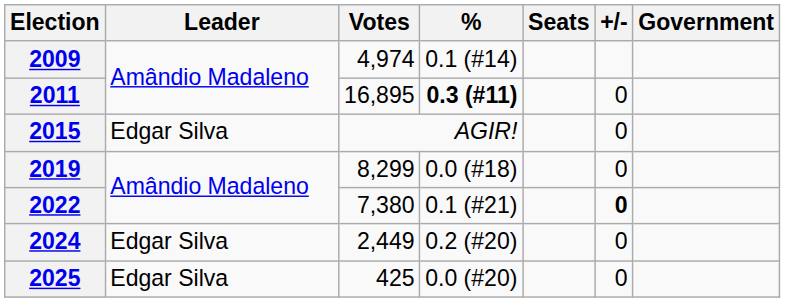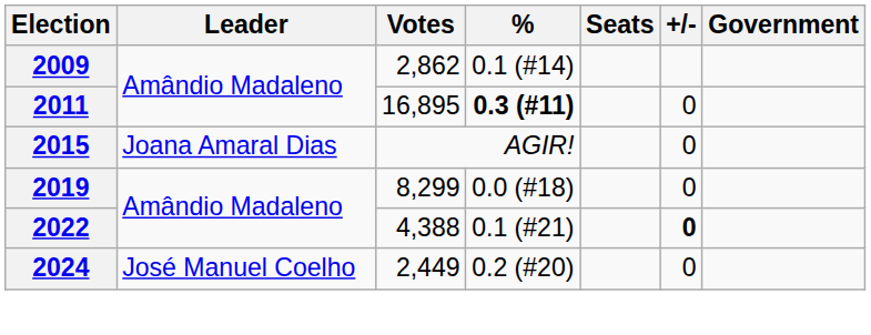 <table class="wikitable" style="text-align:right;">
 <tr>
 <th>Election</th>
 <th width="155px">Leader</th>
 <th>Votes</th>
 <th>%</th>
 <th>Seats</th>
 <th>+/-</th>
 <th>Government</th>
 </tr>
 <tr>
 <th><a href='#'>2009</a></th>
 <td rowspan="2" align=left><a href='#'>Amândio Madaleno</a></td>
-<td>4,974</td>
+<td>2,862</td>
 <td>0.1 (#14)</td>
 <td></td>
 <td></td>
 <td></td>
 </tr>
 <tr>
 <th><a href='#'>2011</a></th>
 <td>16,895</td>
 <td><strong>0.3 (#11)</strong></td>
 <td></td>
 <td>0</td>
 <td></td>
 </tr>
 <tr>
 <th><a href='#'>2015</a></th>
-<td align=left>Edgar Silva</td>
+<td align=left><a href='#'>Joana Amaral Dias</a></td>
 <td colspan="2"><em>AGIR!</em></td>
 <td></td>
 <td>0</td>
 <td></td>
 </tr>
 <tr>
 <th><a href='#'>2019</a></th>
 <td rowspan="2" align=left><a href='#'>Amândio Madaleno</a></td>
 <td>8,299</td>
 <td>0.0 (#18)</td>
 <td></td>
 <td>0</td>
 <td></td>
 </tr>
 <tr>
 <th><a href='#'>2022</a></th>
-<td>7,380</td>
+<td>4,388</td>
 <td>0.1 (#21)</td>
 <td></td>
 <td><strong>0</strong></td>
 <td></td>
 </tr>
 <tr>
 <th><a href='#'>2024</a></th>
-<td align=left>Edgar Silva</td>
+<td align=left><a href='#'>José Manuel Coelho</a></td>
 <td>2,449</td>
 <td>0.2 (#20)</td>
 <td></td>
 <td>0</td>
 <td></td>
 </tr>
-<tr>
-<th><a href='#'>2025</a></th>
-<td align=left>Edgar Silva</td>
-<td>425</td>
-<td>0.0 (#20)</td>
-<td></td>
-<td>0</td>
-<td></td>
-</tr>
 </table>
